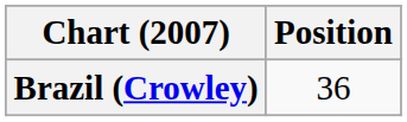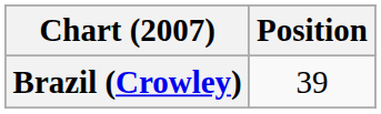 <table class="wikitable sortable plainrowheaders" style="text-align:center">
 <tr>
 <th scope="col">Chart (2007)</th>
 <th scope="col">Position</th>
 </tr>
 <tr>
 <th scope="row">Brazil (<a href='#'>Crowley</a>)</th>
-<td align="center">36</td>
+<td align="center">39</td>
 </tr>
 </table>
